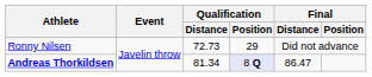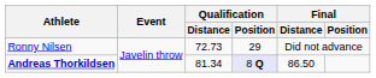 <table class=wikitable style="font-size:90%">
 <tr>
 <th rowspan="2">Athlete</th>
 <th rowspan="2">Event</th>
 <th colspan="2">Qualification</th>
 <th colspan="2">Final</th>
 </tr>
 <tr style="font-size:95%">
 <th>Distance</th>
 <th>Position</th>
 <th>Distance</th>
 <th>Position</th>
 </tr>
 <tr align=center>
 <td align=left><a href='#'>Ronny Nilsen</a></td>
 <td align=left rowspan=2><a href='#'>Javelin throw</a></td>
 <td>72.73</td>
 <td>29</td>
 <td colspan=2>Did not advance</td>
 </tr>
 <tr align=center>
 <td align=left><strong><a href='#'>Andreas Thorkildsen</a></strong></td>
 <td>81.34</td>
 <td style="background: lavender;">8 <strong>Q</strong></td>
-<td>86.47</td>
+<td>86.50</td>
 <td></td>
 </tr>
 </table>
